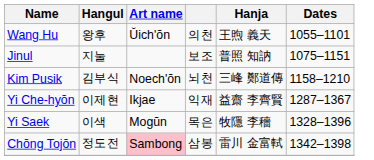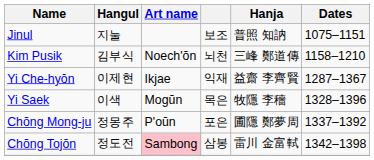 <table class="wikitable sortable">
 <tr>
 <th>Name</th>
 <th>Hangul</th>
 <th><a href='#'>Art name</a></th>
 <th></th>
 <th>Hanja</th>
 <th>Dates</th>
-</tr>
-<tr>
-<td><a href='#'>Wang Hu</a></td>
-<td>왕후</td>
-<td>Ŭich'ŏn</td>
-<td>의천</td>
-<td>王煦 義天</td>
-<td>1055–1101</td>
 </tr>
 <tr>
 <td><a href='#'>Jinul</a></td>
 <td>지눌</td>
 <td></td>
 <td>보조</td>
 <td>普照 知訥</td>
 <td>1075–1151</td>
 </tr>
 <tr>
 <td><a href='#'>Kim Pusik</a></td>
 <td>김부식</td>
 <td>Noech'ŏn</td>
 <td>뇌천</td>
 <td>三峰 鄭道傳</td>
 <td>1158–1210</td>
 </tr>
 <tr>
 <td><a href='#'>Yi Che-hyŏn</a></td>
 <td>이제현</td>
 <td>Ikjae</td>
 <td>익재</td>
 <td>益齋 李齊賢</td>
 <td>1287–1367</td>
 </tr>
 <tr>
 <td><a href='#'>Yi Saek</a></td>
 <td>이색</td>
 <td>Mogŭn</td>
 <td>목은</td>
 <td>牧隱 李穡</td>
 <td>1328–1396</td>
 </tr>
 <tr>
+<td><a href='#'>Chŏng Mong-ju</a></td>
+<td>정몽주</td>
+<td>P'oŭn</td>
+<td>포은</td>
+<td>圃隱 鄭夢周</td>
+<td>1337–1392</td>
+</tr>
+<tr>
 <td><a href='#'>Chŏng Tojŏn</a></td>
 <td>정도전</td>
 <td style="background: pink;">Sambong</td>
 <td>삼봉</td>
 <td>雷川 金富軾</td>
 <td>1342–1398</td>
 </tr>
 <tr>
 </tr>
 </table>
